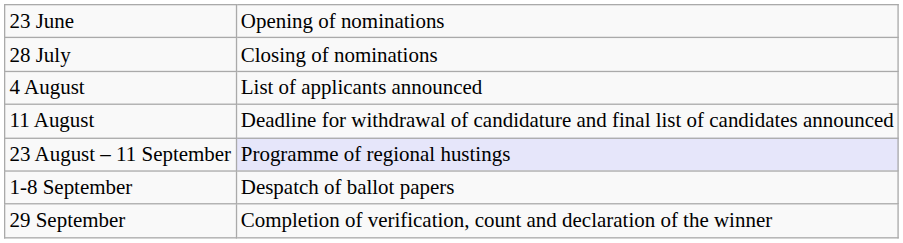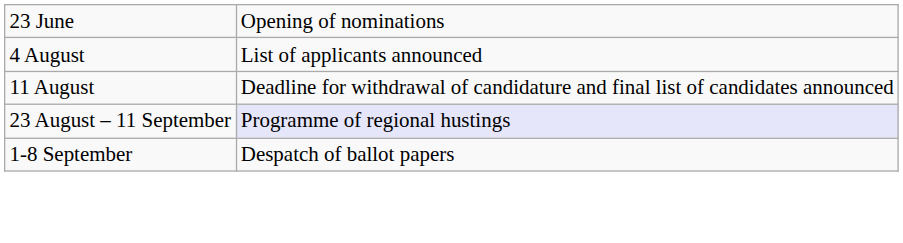 <table class="wikitable">
 <tr>
 <td>23 June</td>
 <td>Opening of nominations</td>
-</tr>
-<tr>
-<td>28 July</td>
-<td>Closing of nominations</td>
 </tr>
 <tr>
 <td>4 August</td>
 <td>List of applicants announced</td>
 </tr>
 <tr>
 <td>11 August</td>
 <td>Deadline for withdrawal of candidature and final list of candidates announced</td>
 </tr>
 <tr>
 <td>23 August – 11 September</td>
 <td style="background: lavender;">Programme of regional hustings</td>
 </tr>
 <tr>
 <td>1-8 September</td>
 <td>Despatch of ballot papers</td>
 </tr>
-<tr>
-<td>29 September</td>
-<td>Completion of verification, count and declaration of the winner</td>
-</tr>
 </table>
